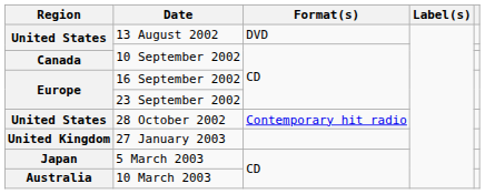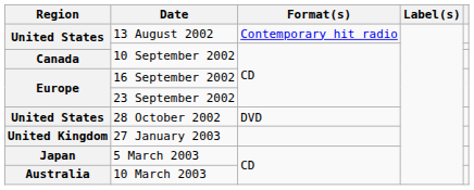 <table class="wikitable plainrowheaders">
 <tr>
 <th scope="col">Region</th>
 <th scope="col">Date</th>
 <th scope="col">Format(s)</th>
 <th scope="col">Label(s)</th>
 <th scope="col"></th>
 </tr>
 <tr>
 <th scope="row" rowspan="2">United States</th>
 <td>13 August 2002</td>
-<td>DVD</td>
+<td><a href='#'>Contemporary hit radio</a></td>
 <td rowspan="9"></td>
 <td align="center"></td>
 </tr>
 <tr>
 <td rowspan="2">10 September 2002</td>
 <td rowspan="4">CD</td>
 <td align="center"></td>
 </tr>
 <tr>
 <th scope="row">Canada</th>
 <td align="center"></td>
 </tr>
 <tr>
 <th scope="row" rowspan="2">Europe</th>
 <td>16 September 2002</td>
 <td align="center" rowspan="2"></td>
 </tr>
 <tr>
 <td>23 September 2002</td>
 </tr>
 <tr>
 <th scope="row">United States</th>
 <td>28 October 2002</td>
-<td><a href='#'>Contemporary hit radio</a></td>
+<td>DVD</td>
 <td align="center"></td>
 </tr>
 <tr>
 <th scope="row">United Kingdom</th>
 <td>27 January 2003</td>
 <td></td>
 <td align="center"></td>
 </tr>
 <tr>
 <th scope="row">Japan</th>
 <td>5 March 2003</td>
 <td rowspan="2">CD</td>
 <td align="center"></td>
 </tr>
 <tr>
 <th scope="row">Australia</th>
 <td>10 March 2003</td>
 <td align="center"></td>
 </tr>
 </table>
